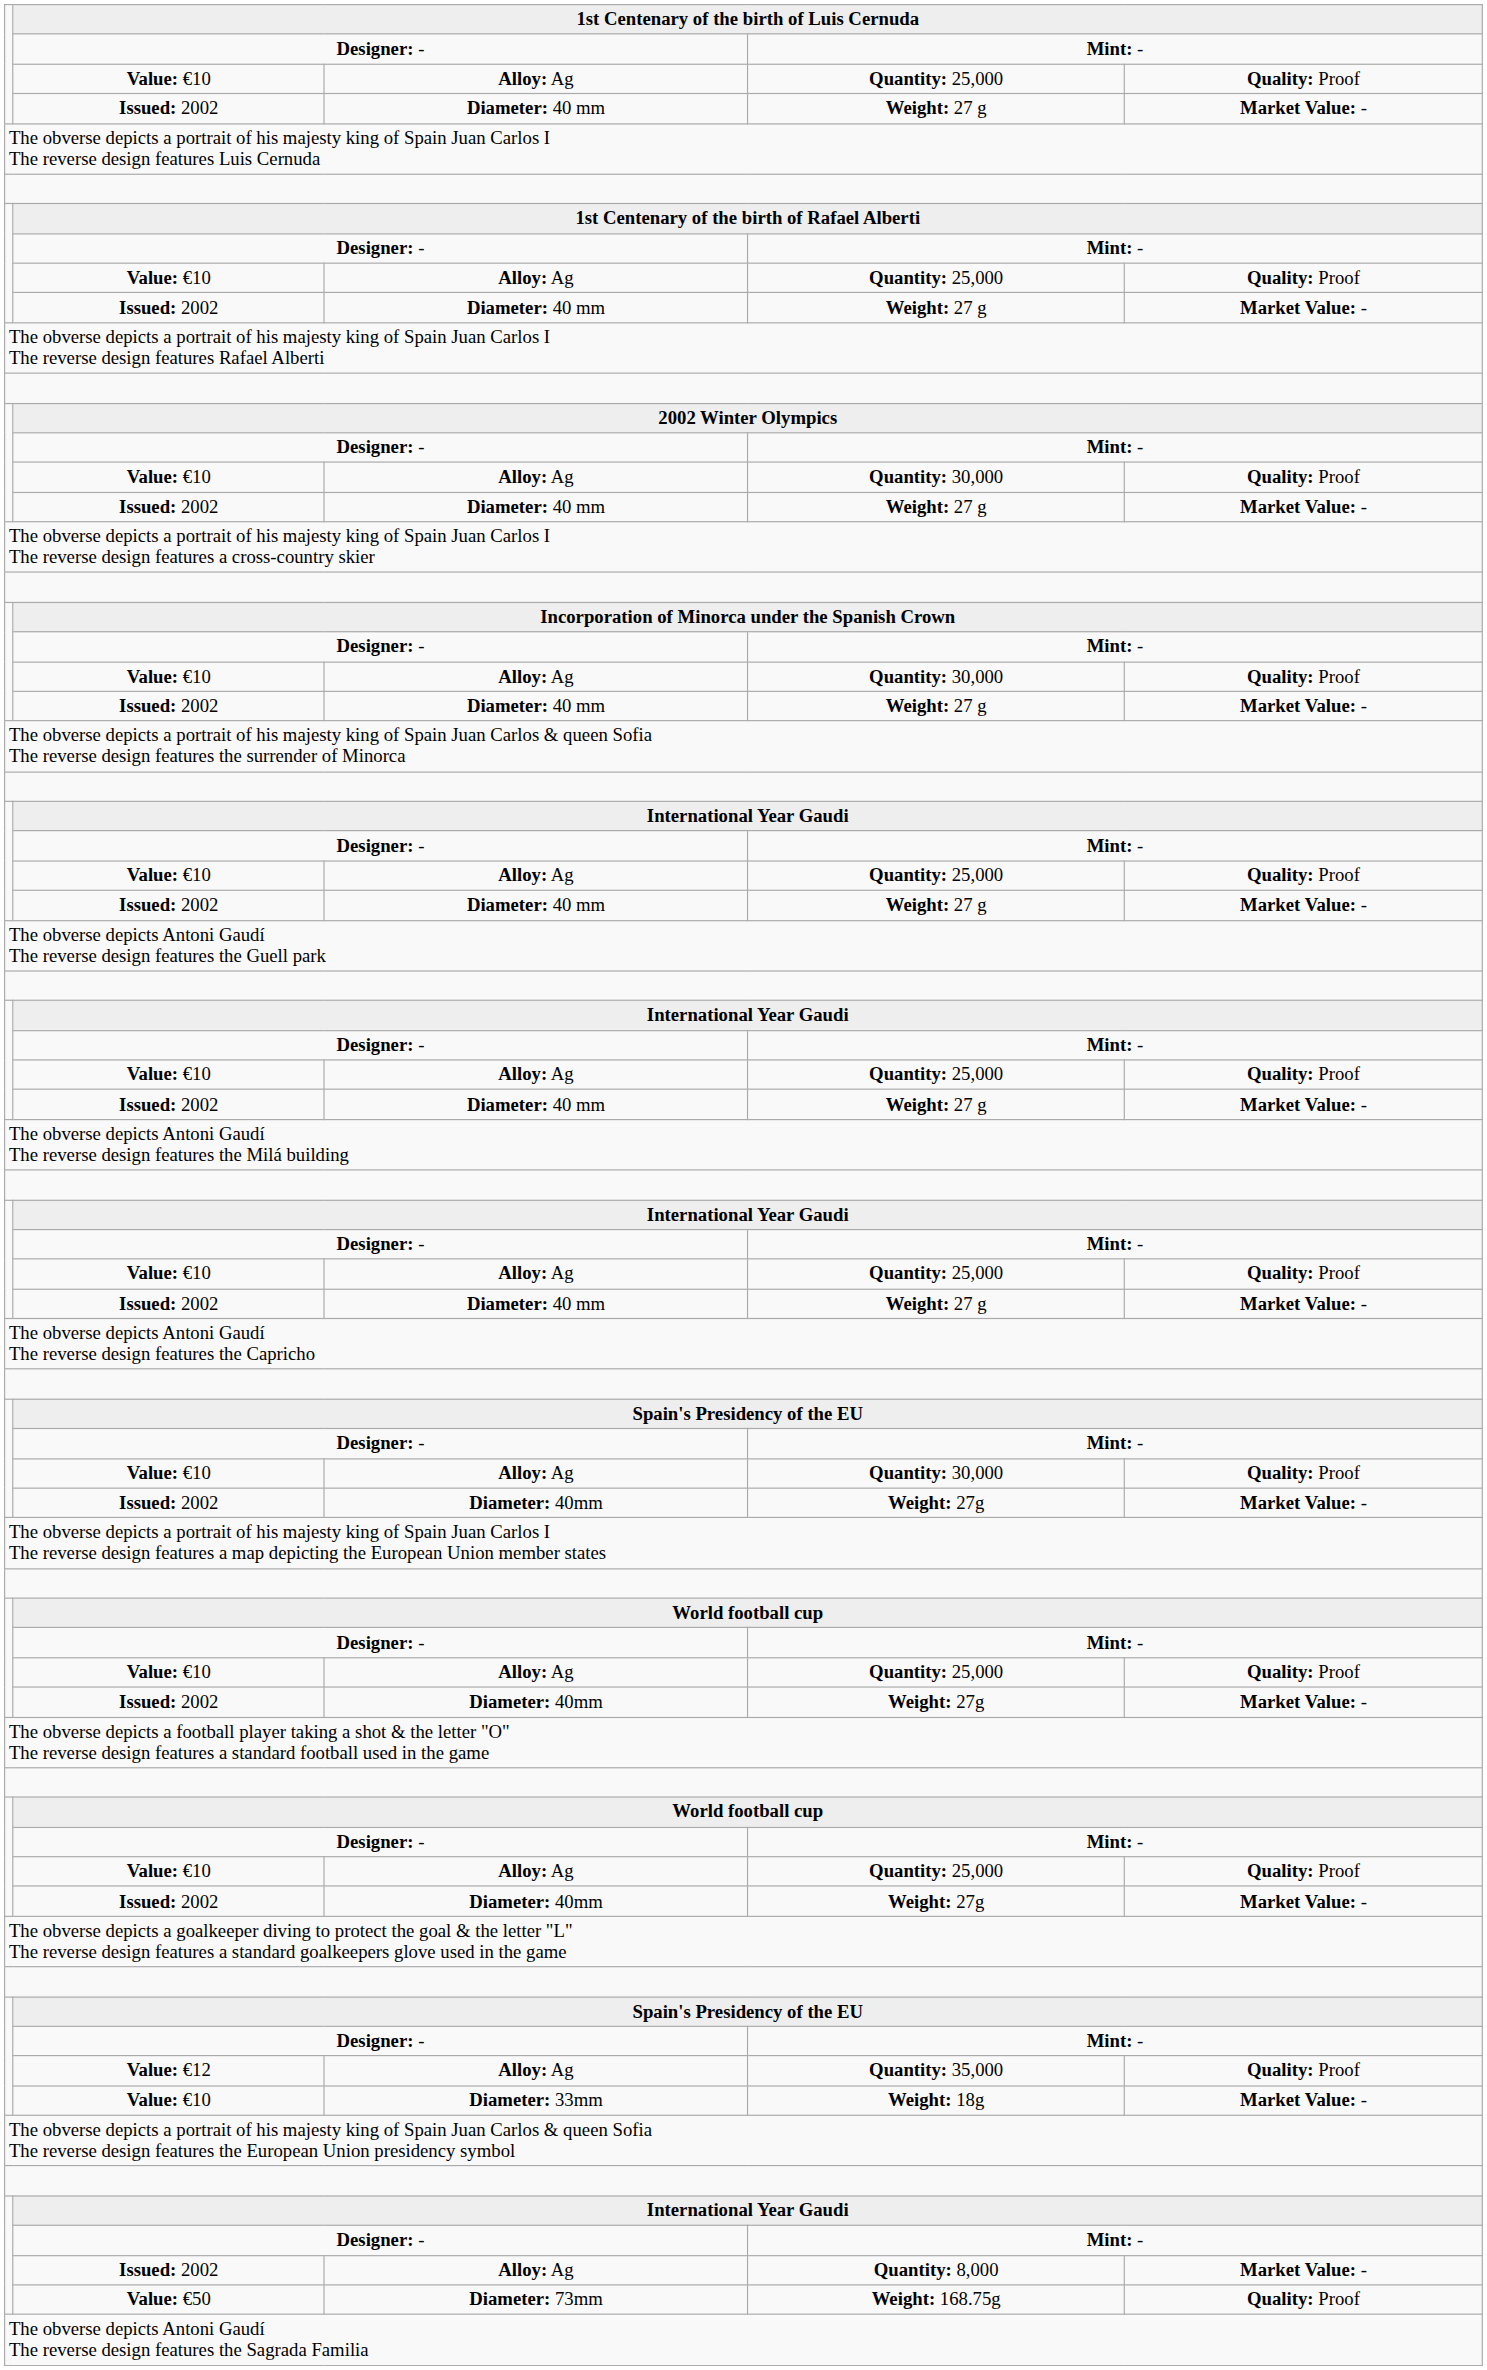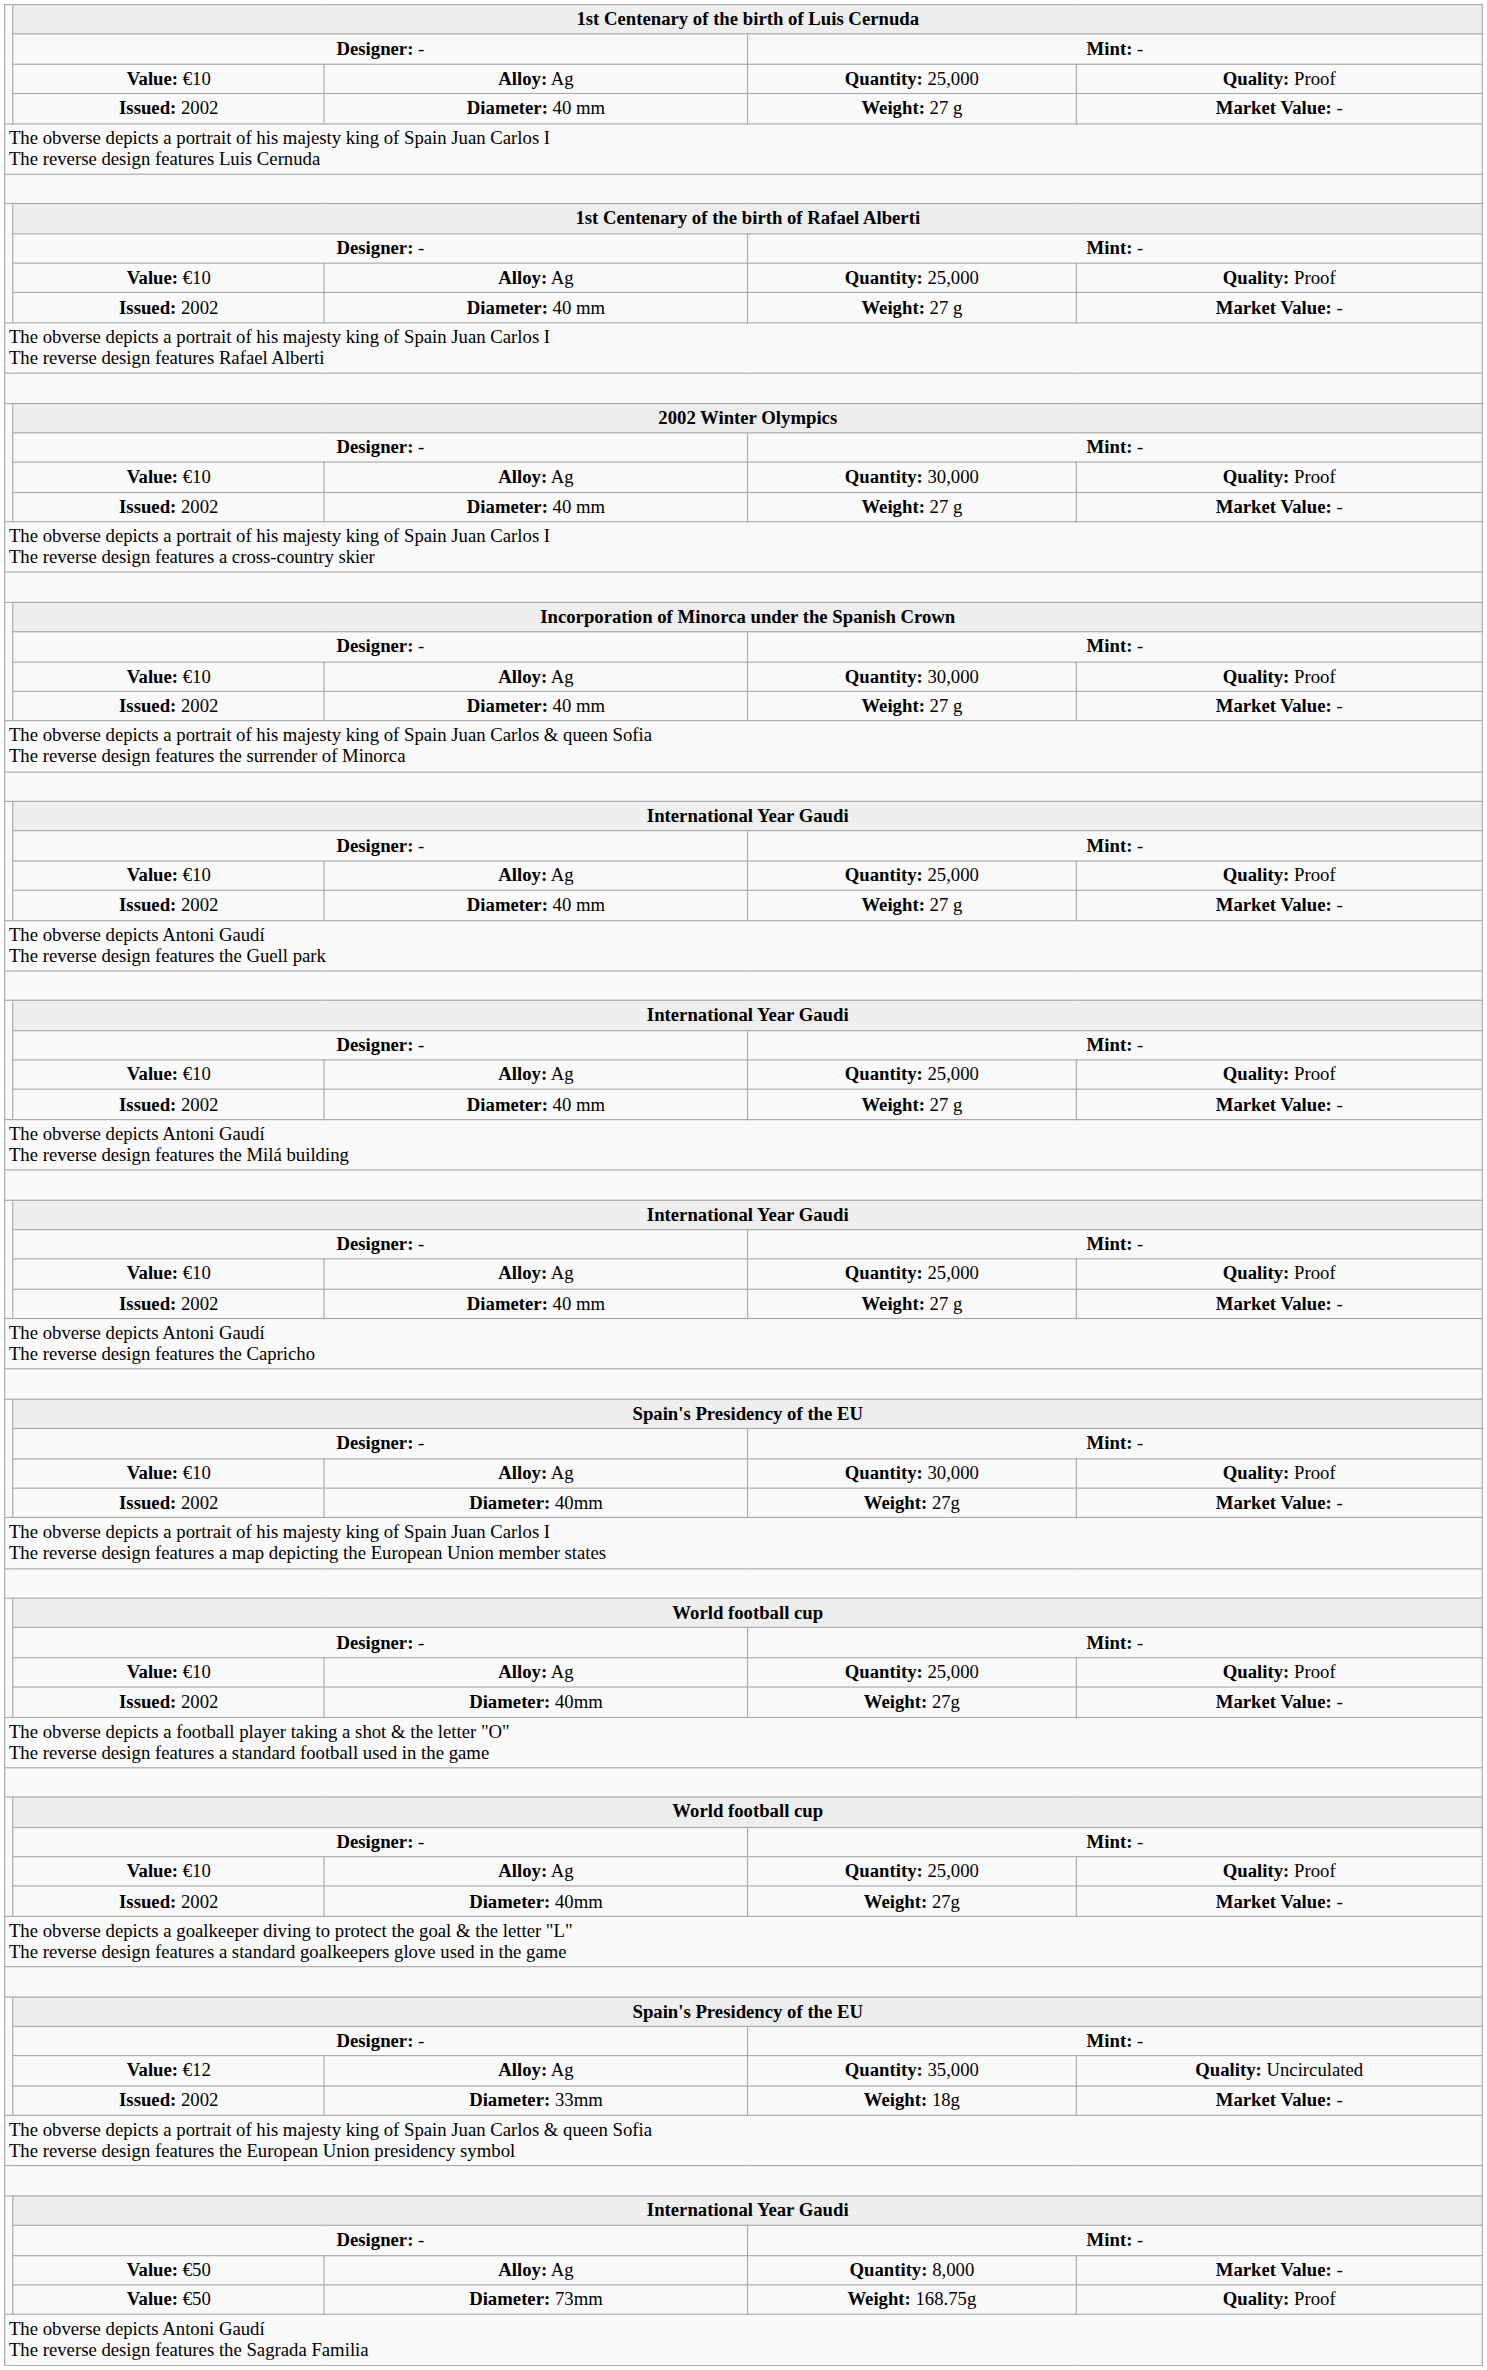 <table class="wikitable" style="width:100%;">
 <tr>
 <td rowspan="4" style="text-align:center;"></td>
 <th colspan="4"  style="text-align:center; background:#eee;">1st Centenary of the birth of Luis Cernuda</th>
 </tr>
 <tr style="text-align:center;">
 <td colspan="2"  style="width:50%; "><strong>Designer:</strong> -</td>
 <td colspan="2"  style="width:50%; "><strong>Mint:</strong> -</td>
 </tr>
 <tr>
 <td align=center><strong>Value:</strong> €10</td>
 <td align=center><strong>Alloy:</strong> Ag</td>
 <td align=center><strong>Quantity:</strong> 25,000</td>
 <td align=center><strong>Quality:</strong> Proof</td>
 </tr>
 <tr>
 <td align=center><strong>Issued:</strong> 2002</td>
 <td align=center><strong>Diameter:</strong> 40 mm</td>
 <td align=center><strong>Weight:</strong> 27 g</td>
 <td align=center><strong>Market Value:</strong> -</td>
 </tr>
 <tr>
 <td colspan="5" style="text-align:left;">The obverse depicts a portrait of his majesty king of Spain Juan Carlos I<br>The reverse design features Luis Cernuda</td>
 </tr>
 <tr>
 <td colspan="5" style="text-align:left;"> </td>
 </tr>
 <tr>
 <td rowspan="4" style="text-align:center;"></td>
 <th colspan="4"  style="text-align:center; background:#eee;">1st Centenary of the birth of Rafael Alberti</th>
 </tr>
 <tr style="text-align:center;">
 <td colspan="2"  style="width:50%; "><strong>Designer:</strong> -</td>
 <td colspan="2"  style="width:50%; "><strong>Mint:</strong> -</td>
 </tr>
 <tr>
 <td align=center><strong>Value:</strong> €10</td>
 <td align=center><strong>Alloy:</strong> Ag</td>
 <td align=center><strong>Quantity:</strong> 25,000</td>
 <td align=center><strong>Quality:</strong> Proof</td>
 </tr>
 <tr>
 <td align=center><strong>Issued:</strong> 2002</td>
 <td align=center><strong>Diameter:</strong> 40 mm</td>
 <td align=center><strong>Weight:</strong> 27 g</td>
 <td align=center><strong>Market Value:</strong> -</td>
 </tr>
 <tr>
 <td colspan="5" style="text-align:left;">The obverse depicts a portrait of his majesty king of Spain Juan Carlos I<br>The reverse design features Rafael Alberti</td>
 </tr>
 <tr>
 <td colspan="5" style="text-align:left;"> </td>
 </tr>
 <tr>
 <td rowspan="4" style="text-align:center;"></td>
 <th colspan="4"  style="text-align:center; background:#eee;">2002 Winter Olympics</th>
 </tr>
 <tr style="text-align:center;">
 <td colspan="2"  style="width:50%; "><strong>Designer:</strong> -</td>
 <td colspan="2"  style="width:50%; "><strong>Mint:</strong> -</td>
 </tr>
 <tr>
 <td align=center><strong>Value:</strong> €10</td>
 <td align=center><strong>Alloy:</strong> Ag</td>
 <td align=center><strong>Quantity:</strong> 30,000</td>
 <td align=center><strong>Quality:</strong> Proof</td>
 </tr>
 <tr>
 <td align=center><strong>Issued:</strong> 2002</td>
 <td align=center><strong>Diameter:</strong> 40 mm</td>
 <td align=center><strong>Weight:</strong> 27 g</td>
 <td align=center><strong>Market Value:</strong> -</td>
 </tr>
 <tr>
 <td colspan="5" style="text-align:left;">The obverse depicts a portrait of his majesty king of Spain Juan Carlos I<br>The reverse design features a cross-country skier</td>
 </tr>
 <tr>
 <td colspan="5" style="text-align:left;"> </td>
 </tr>
 <tr>
 <td rowspan="4" style="text-align:center;"></td>
 <th colspan="4"  style="text-align:center; background:#eee;">Incorporation of Minorca under the Spanish Crown</th>
 </tr>
 <tr style="text-align:center;">
 <td colspan="2"  style="width:50%; "><strong>Designer:</strong> -</td>
 <td colspan="2"  style="width:50%; "><strong>Mint:</strong> -</td>
 </tr>
 <tr>
 <td align=center><strong>Value:</strong> €10</td>
 <td align=center><strong>Alloy:</strong> Ag</td>
 <td align=center><strong>Quantity:</strong> 30,000</td>
 <td align=center><strong>Quality:</strong> Proof</td>
 </tr>
 <tr>
 <td align=center><strong>Issued:</strong> 2002</td>
 <td align=center><strong>Diameter:</strong> 40 mm</td>
 <td align=center><strong>Weight:</strong> 27 g</td>
 <td align=center><strong>Market Value:</strong> -</td>
 </tr>
 <tr>
 <td colspan="5" style="text-align:left;">The obverse depicts a portrait of his majesty king of Spain Juan Carlos & queen Sofia<br>The reverse design features the surrender of Minorca</td>
 </tr>
 <tr>
 <td colspan="5" style="text-align:left;"> </td>
 </tr>
 <tr>
 <td rowspan="4" style="text-align:center;"></td>
 <th colspan="4"  style="text-align:center; background:#eee;">International Year Gaudi</th>
 </tr>
 <tr style="text-align:center;">
 <td colspan="2"  style="width:50%; "><strong>Designer:</strong> -</td>
 <td colspan="2"  style="width:50%; "><strong>Mint:</strong> -</td>
 </tr>
 <tr>
 <td align=center><strong>Value:</strong> €10</td>
 <td align=center><strong>Alloy:</strong> Ag</td>
 <td align=center><strong>Quantity:</strong> 25,000</td>
 <td align=center><strong>Quality:</strong> Proof</td>
 </tr>
 <tr>
 <td align=center><strong>Issued:</strong> 2002</td>
 <td align=center><strong>Diameter:</strong> 40 mm</td>
 <td align=center><strong>Weight:</strong> 27 g</td>
 <td align=center><strong>Market Value:</strong> -</td>
 </tr>
 <tr>
 <td colspan="5" style="text-align:left;">The obverse depicts Antoni Gaudí<br>The reverse design features the Guell park</td>
 </tr>
 <tr>
 <td colspan="5" style="text-align:left;"> </td>
 </tr>
 <tr>
 <td rowspan="4" style="text-align:center;"></td>
 <th colspan="4"  style="text-align:center; background:#eee;">International Year Gaudi</th>
 </tr>
 <tr style="text-align:center;">
 <td colspan="2"  style="width:50%; "><strong>Designer:</strong> -</td>
 <td colspan="2"  style="width:50%; "><strong>Mint:</strong> -</td>
 </tr>
 <tr>
 <td align=center><strong>Value:</strong> €10</td>
 <td align=center><strong>Alloy:</strong> Ag</td>
 <td align=center><strong>Quantity:</strong> 25,000</td>
 <td align=center><strong>Quality:</strong> Proof</td>
 </tr>
 <tr>
 <td align=center><strong>Issued:</strong> 2002</td>
 <td align=center><strong>Diameter:</strong> 40 mm</td>
 <td align=center><strong>Weight:</strong> 27 g</td>
 <td align=center><strong>Market Value:</strong> -</td>
 </tr>
 <tr>
 <td colspan="5" style="text-align:left;">The obverse depicts Antoni Gaudí<br>The reverse design features the Milá building</td>
 </tr>
 <tr>
 <td colspan="5" style="text-align:left;"> </td>
 </tr>
 <tr>
 <td rowspan="4" style="text-align:center;"></td>
 <th colspan="4"  style="text-align:center; background:#eee;">International Year Gaudi</th>
 </tr>
 <tr style="text-align:center;">
 <td colspan="2"  style="width:50%; "><strong>Designer:</strong> -</td>
 <td colspan="2"  style="width:50%; "><strong>Mint:</strong> -</td>
 </tr>
 <tr>
 <td align=center><strong>Value:</strong> €10</td>
 <td align=center><strong>Alloy:</strong> Ag</td>
 <td align=center><strong>Quantity:</strong> 25,000</td>
 <td align=center><strong>Quality:</strong> Proof</td>
 </tr>
 <tr>
 <td align=center><strong>Issued:</strong> 2002</td>
 <td align=center><strong>Diameter:</strong> 40 mm</td>
 <td align=center><strong>Weight:</strong> 27 g</td>
 <td align=center><strong>Market Value:</strong> -</td>
 </tr>
 <tr>
 <td colspan="5" style="text-align:left;">The obverse depicts Antoni Gaudí<br>The reverse design features the Capricho</td>
 </tr>
 <tr>
 <td colspan="5" style="text-align:left;"> </td>
 </tr>
 <tr>
 <td rowspan="4" style="text-align:center;"></td>
 <th colspan="4"  style="text-align:center; background:#eee;">Spain's Presidency of the EU</th>
 </tr>
 <tr style="text-align:center;">
 <td colspan="2"  style="width:50%; "><strong>Designer:</strong> -</td>
 <td colspan="2"  style="width:50%; "><strong>Mint:</strong> -</td>
 </tr>
 <tr>
 <td align=center><strong>Value:</strong> €10</td>
 <td align=center><strong>Alloy:</strong> Ag</td>
 <td align=center><strong>Quantity:</strong> 30,000</td>
 <td align=center><strong>Quality:</strong> Proof</td>
 </tr>
 <tr>
 <td align=center><strong>Issued:</strong> 2002</td>
 <td align=center><strong>Diameter:</strong> 40mm</td>
 <td align=center><strong>Weight:</strong> 27g</td>
 <td align=center><strong>Market Value:</strong> -</td>
 </tr>
 <tr>
 <td colspan="5" style="text-align:left;">The obverse depicts a portrait of his majesty king of Spain Juan Carlos I<br>The reverse design features a map depicting the European Union member states</td>
 </tr>
 <tr>
 <td colspan="5" style="text-align:left;"> </td>
 </tr>
 <tr>
 <td rowspan="4" style="text-align:center;"></td>
 <th colspan="4"  style="text-align:center; background:#eee;">World football cup</th>
 </tr>
 <tr style="text-align:center;">
 <td colspan="2"  style="width:50%; "><strong>Designer:</strong> -</td>
 <td colspan="2"  style="width:50%; "><strong>Mint:</strong> -</td>
 </tr>
 <tr>
 <td align=center><strong>Value:</strong> €10</td>
 <td align=center><strong>Alloy:</strong> Ag</td>
 <td align=center><strong>Quantity:</strong> 25,000</td>
 <td align=center><strong>Quality:</strong> Proof</td>
 </tr>
 <tr>
 <td align=center><strong>Issued:</strong> 2002</td>
 <td align=center><strong>Diameter:</strong> 40mm</td>
 <td align=center><strong>Weight:</strong> 27g</td>
 <td align=center><strong>Market Value:</strong> -</td>
 </tr>
 <tr>
 <td colspan="5" style="text-align:left;">The obverse depicts a football player taking a shot & the letter "O"<br>The reverse design features a standard football used in the game</td>
 </tr>
 <tr>
 <td colspan="5" style="text-align:left;"> </td>
 </tr>
 <tr>
 <td rowspan="4" style="text-align:center;"></td>
 <th colspan="4"  style="text-align:center; background:#eee;">World football cup</th>
 </tr>
 <tr style="text-align:center;">
 <td colspan="2"  style="width:50%; "><strong>Designer:</strong> -</td>
 <td colspan="2"  style="width:50%; "><strong>Mint:</strong> -</td>
 </tr>
 <tr>
 <td align=center><strong>Value:</strong> €10</td>
 <td align=center><strong>Alloy:</strong> Ag</td>
 <td align=center><strong>Quantity:</strong> 25,000</td>
 <td align=center><strong>Quality:</strong> Proof</td>
 </tr>
 <tr>
 <td align=center><strong>Issued:</strong> 2002</td>
 <td align=center><strong>Diameter:</strong> 40mm</td>
 <td align=center><strong>Weight:</strong> 27g</td>
 <td align=center><strong>Market Value:</strong> -</td>
 </tr>
 <tr>
 <td colspan="5" style="text-align:left;">The obverse depicts a goalkeeper diving to protect the goal & the letter "L"<br>The reverse design features a standard goalkeepers glove used in the game</td>
 </tr>
 <tr>
 <td colspan="5" style="text-align:left;"> </td>
 </tr>
 <tr>
 <td rowspan="4" style="text-align:center;"></td>
 <th colspan="4"  style="text-align:center; background:#eee;">Spain's Presidency of the EU</th>
 </tr>
 <tr style="text-align:center;">
 <td colspan="2"  style="width:50%; "><strong>Designer:</strong> -</td>
 <td colspan="2"  style="width:50%; "><strong>Mint:</strong> -</td>
 </tr>
 <tr>
 <td align=center><strong>Value:</strong> €12</td>
 <td align=center><strong>Alloy:</strong> Ag</td>
 <td align=center><strong>Quantity:</strong> 35,000</td>
-<td align=center><strong>Quality:</strong> Proof</td>
+<td align=center><strong>Quality:</strong> Uncirculated</td>
 </tr>
 <tr>
-<td align=center><strong>Value:</strong> €10</td>
+<td align=center><strong>Issued:</strong> 2002</td>
 <td align=center><strong>Diameter:</strong> 33mm</td>
 <td align=center><strong>Weight:</strong> 18g</td>
 <td align=center><strong>Market Value:</strong> -</td>
 </tr>
 <tr>
 <td colspan="5" style="text-align:left;">The obverse depicts a portrait of his majesty king of Spain Juan Carlos & queen Sofia<br>The reverse design features the European Union presidency symbol</td>
 </tr>
 <tr>
 <td colspan="5" style="text-align:left;"> </td>
 </tr>
 <tr>
 <td rowspan="4" style="text-align:center;"></td>
 <th colspan="4"  style="text-align:center; background:#eee;">International Year Gaudi</th>
 </tr>
 <tr style="text-align:center;">
 <td colspan="2"  style="width:50%; "><strong>Designer:</strong> -</td>
 <td colspan="2"  style="width:50%; "><strong>Mint:</strong> -</td>
 </tr>
 <tr>
-<td align=center><strong>Issued:</strong> 2002</td>
+<td align=center><strong>Value:</strong> €50</td>
 <td align=center><strong>Alloy:</strong> Ag</td>
 <td align=center><strong>Quantity:</strong> 8,000</td>
 <td align=center><strong>Market Value:</strong> -</td>
 </tr>
 <tr>
 <td align=center><strong>Value:</strong> €50</td>
 <td align=center><strong>Diameter:</strong> 73mm</td>
 <td align=center><strong>Weight:</strong> 168.75g</td>
 <td align=center><strong>Quality:</strong> Proof</td>
 </tr>
 <tr>
 <td colspan="5" style="text-align:left;">The obverse depicts Antoni Gaudí<br>The reverse design features the Sagrada Familia</td>
 </tr>
 </table>
